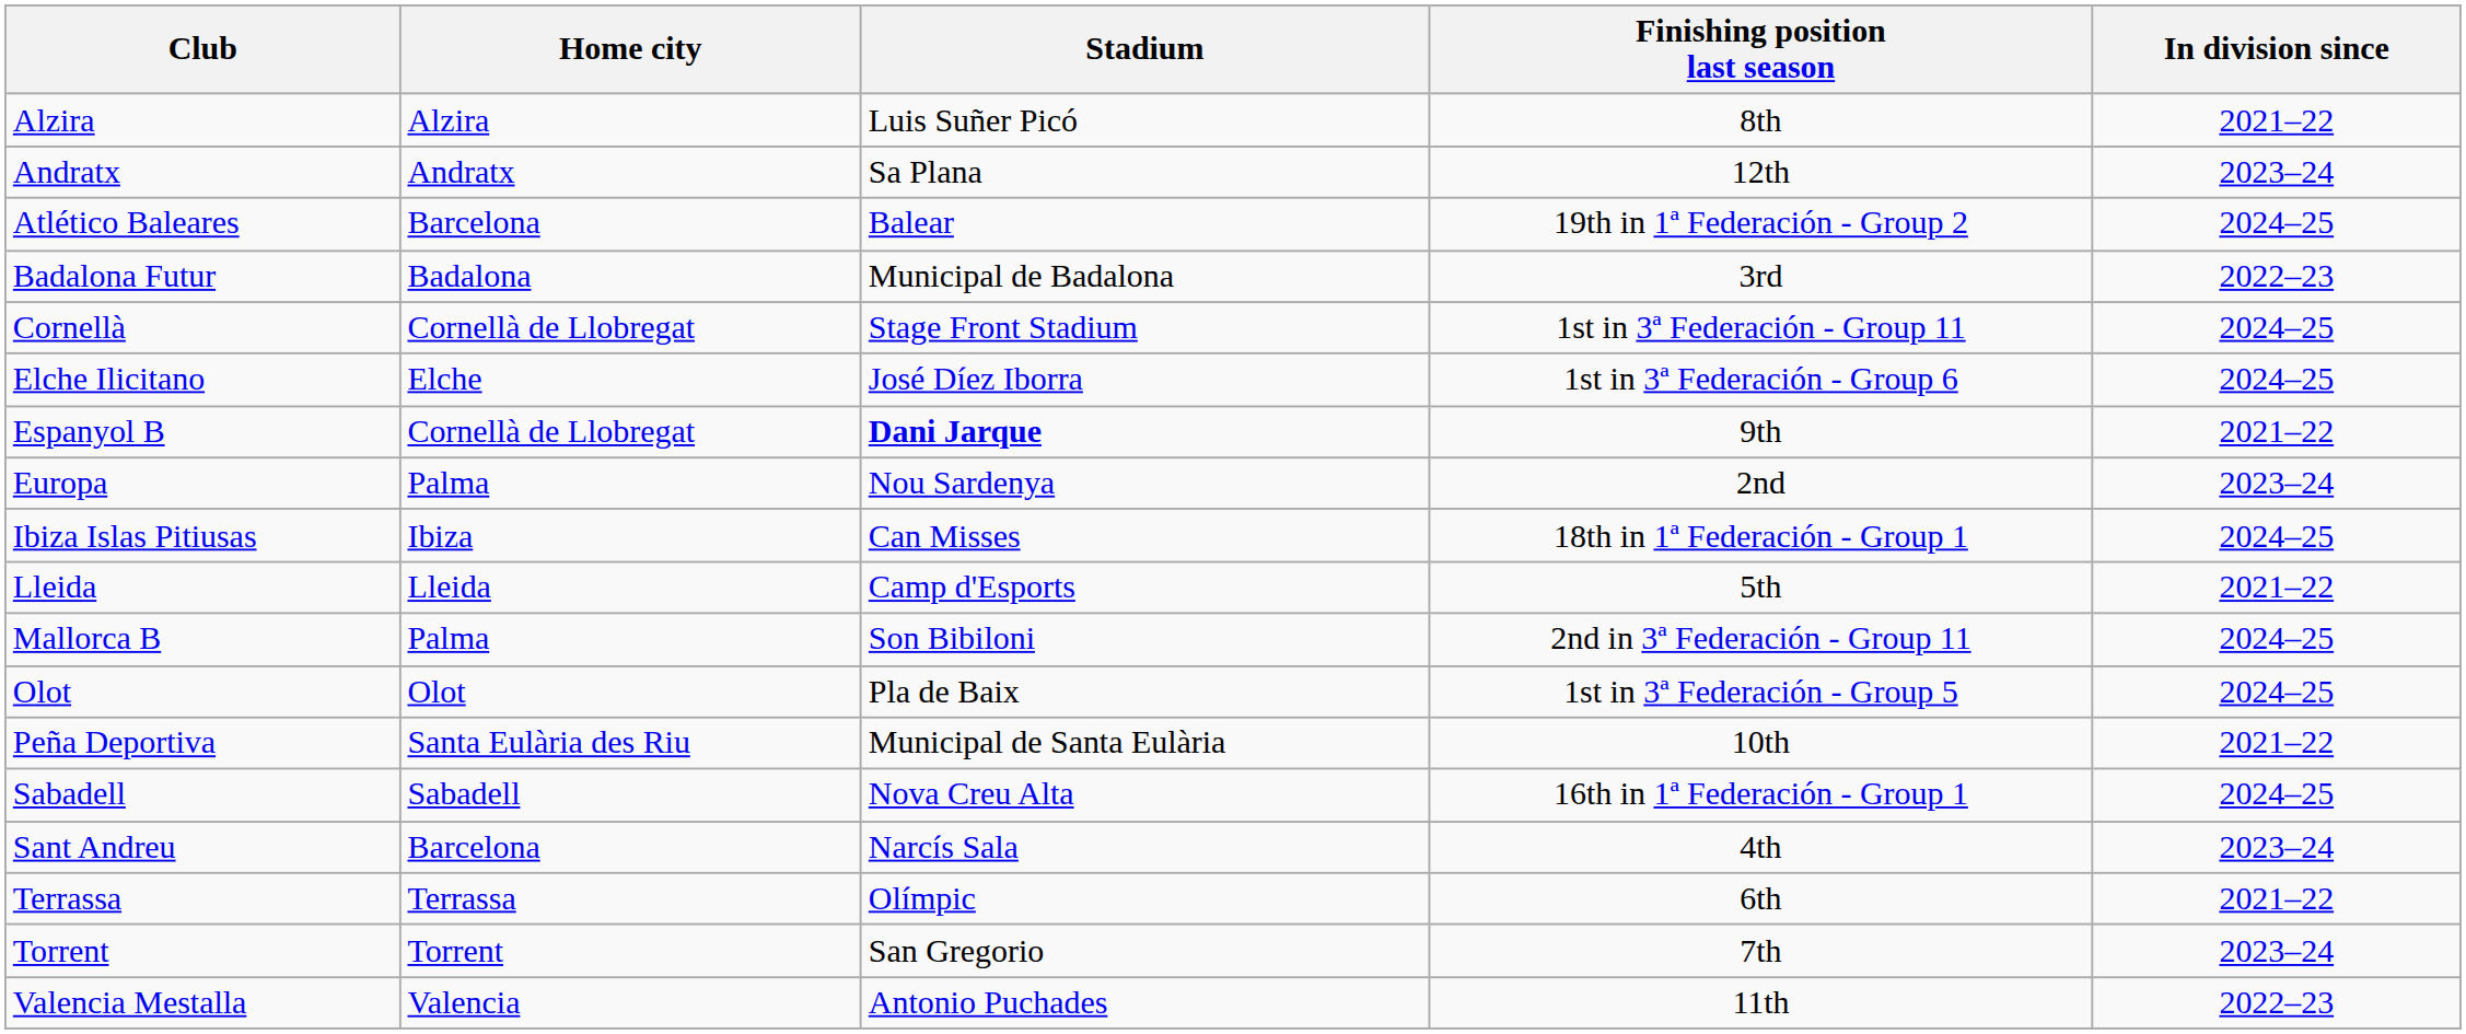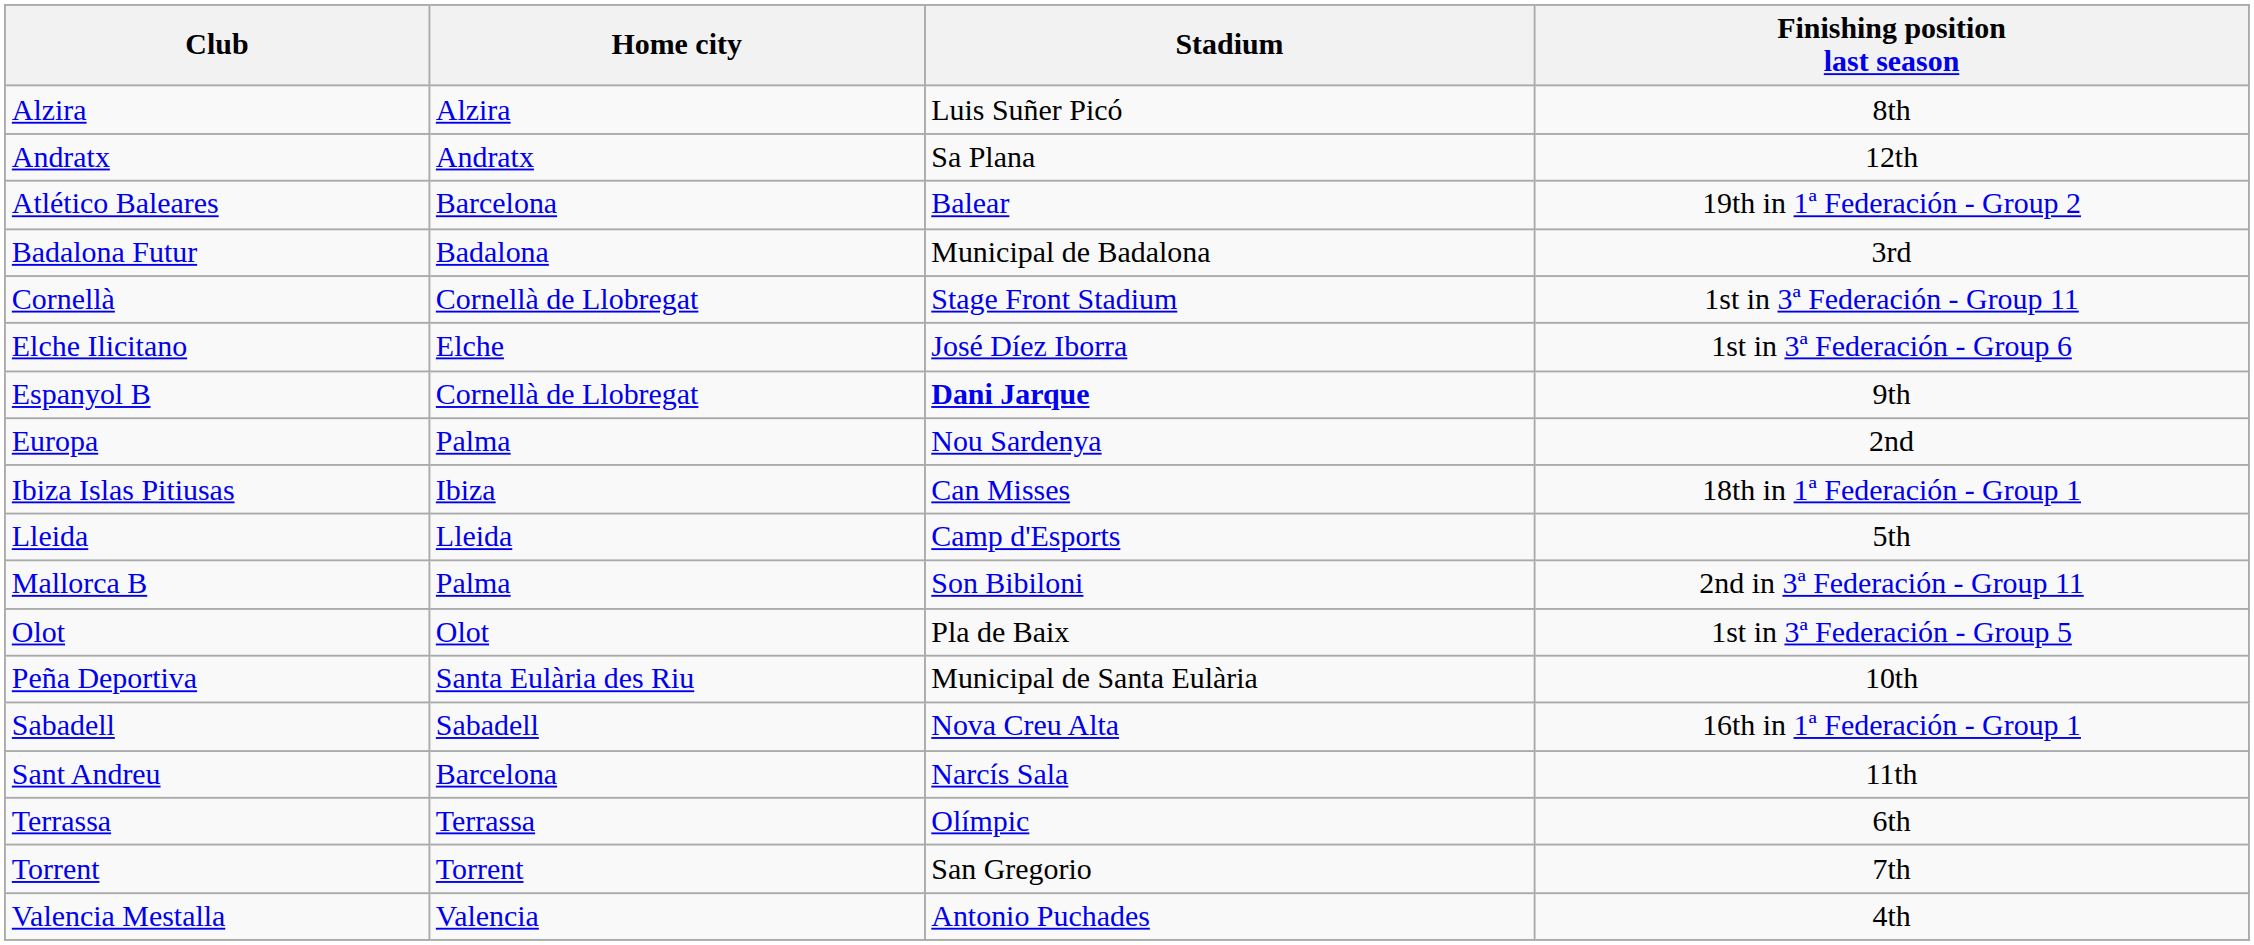 <table class="wikitable sortable" width=95% style="font-size:100%">
 <tr>
 <th>Club</th>
 <th>Home city</th>
 <th>Stadium</th>
 <th>Finishing position<br><a href='#'>last season</a></th>
-<th>In division since</th>
 </tr>
 <tr>
 <td style="text-align:left;"><a href='#'>Alzira</a></td>
 <td><a href='#'>Alzira</a></td>
 <td>Luis Suñer Picó</td>
 <td align=center>8th</td>
-<td align=center><a href='#'>2021–22</a></td>
 </tr>
 <tr>
 <td style="text-align:left;"><a href='#'>Andratx</a></td>
 <td><a href='#'>Andratx</a></td>
 <td>Sa Plana</td>
 <td align=center>12th</td>
-<td align=center><a href='#'>2023–24</a></td>
 </tr>
 <tr>
 <td style="text-align:left;"><a href='#'>Atlético Baleares</a></td>
 <td><a href='#'>Barcelona</a></td>
 <td><a href='#'>Balear</a></td>
 <td align=center>19th in <a href='#'>1ª Federación - Group 2</a></td>
-<td align=center><a href='#'>2024–25</a></td>
 </tr>
 <tr>
 <td style="text-align:left;"><a href='#'>Badalona Futur</a></td>
 <td><a href='#'>Badalona</a></td>
 <td>Municipal de Badalona</td>
 <td align=center>3rd</td>
-<td align=center><a href='#'>2022–23</a></td>
 </tr>
 <tr>
 <td style="text-align:left;"><a href='#'>Cornellà</a></td>
 <td><a href='#'>Cornellà de Llobregat</a></td>
 <td><a href='#'>Stage Front Stadium</a></td>
 <td align=center>1st in <a href='#'>3ª Federación - Group 11</a></td>
-<td align=center><a href='#'>2024–25</a></td>
 </tr>
 <tr>
 <td style="text-align:left;"><a href='#'>Elche Ilicitano</a></td>
 <td><a href='#'>Elche</a></td>
 <td><a href='#'>José Díez Iborra</a></td>
 <td align=center>1st in <a href='#'>3ª Federación - Group 6</a></td>
-<td align=center><a href='#'>2024–25</a></td>
 </tr>
 <tr>
 <td style="text-align:left;"><a href='#'>Espanyol B</a></td>
 <td><a href='#'>Cornellà de Llobregat</a></td>
 <td><strong><a href='#'>Dani Jarque</a></strong></td>
 <td align=center>9th</td>
-<td align=center><a href='#'>2021–22</a></td>
 </tr>
 <tr>
 <td style="text-align:left;"><a href='#'>Europa</a></td>
 <td><a href='#'>Palma</a></td>
 <td><a href='#'>Nou Sardenya</a></td>
 <td align=center>2nd</td>
-<td align=center><a href='#'>2023–24</a></td>
 </tr>
 <tr>
 <td style="text-align:left;"><a href='#'>Ibiza Islas Pitiusas</a></td>
 <td><a href='#'>Ibiza</a></td>
 <td><a href='#'>Can Misses</a></td>
 <td align=center>18th in <a href='#'>1ª Federación - Group 1</a></td>
-<td align=center><a href='#'>2024–25</a></td>
 </tr>
 <tr>
 <td style="text-align:left;"><a href='#'>Lleida</a></td>
 <td><a href='#'>Lleida</a></td>
 <td><a href='#'>Camp d'Esports</a></td>
 <td align=center>5th</td>
-<td align=center><a href='#'>2021–22</a></td>
 </tr>
 <tr>
 <td style="text-align:left;"><a href='#'>Mallorca B</a></td>
 <td><a href='#'>Palma</a></td>
 <td><a href='#'>Son Bibiloni</a></td>
 <td align=center>2nd in <a href='#'>3ª Federación - Group 11</a></td>
-<td align=center><a href='#'>2024–25</a></td>
 </tr>
 <tr>
 <td style="text-align:left;"><a href='#'>Olot</a></td>
 <td><a href='#'>Olot</a></td>
 <td>Pla de Baix</td>
 <td align=center>1st in <a href='#'>3ª Federación - Group 5</a></td>
-<td align=center><a href='#'>2024–25</a></td>
 </tr>
 <tr>
 <td style="text-align:left;"><a href='#'>Peña Deportiva</a></td>
 <td><a href='#'>Santa Eulària des Riu</a></td>
 <td>Municipal de Santa Eulària</td>
 <td align=center>10th</td>
-<td align=center><a href='#'>2021–22</a></td>
 </tr>
 <tr>
 <td style="text-align:left;"><a href='#'>Sabadell</a></td>
 <td><a href='#'>Sabadell</a></td>
 <td><a href='#'>Nova Creu Alta</a></td>
 <td align=center>16th in <a href='#'>1ª Federación - Group 1</a></td>
-<td align=center><a href='#'>2024–25</a></td>
 </tr>
 <tr>
 <td style="text-align:left;"><a href='#'>Sant Andreu</a></td>
 <td><a href='#'>Barcelona</a></td>
 <td><a href='#'>Narcís Sala</a></td>
-<td align=center>4th</td>
-<td align=center><a href='#'>2023–24</a></td>
+<td align=center>11th</td>
 </tr>
 <tr>
 <td style="text-align:left;"><a href='#'>Terrassa</a></td>
 <td><a href='#'>Terrassa</a></td>
 <td><a href='#'>Olímpic</a></td>
 <td align=center>6th</td>
-<td align=center><a href='#'>2021–22</a></td>
 </tr>
 <tr>
 <td style="text-align:left;"><a href='#'>Torrent</a></td>
 <td><a href='#'>Torrent</a></td>
 <td>San Gregorio</td>
 <td align=center>7th</td>
-<td align=center><a href='#'>2023–24</a></td>
 </tr>
 <tr>
 <td style="text-align:left;"><a href='#'>Valencia Mestalla</a></td>
 <td><a href='#'>Valencia</a></td>
 <td><a href='#'>Antonio Puchades</a></td>
-<td align=center>11th</td>
-<td align=center><a href='#'>2022–23</a></td>
+<td align=center>4th</td>
 </tr>
 </table>
